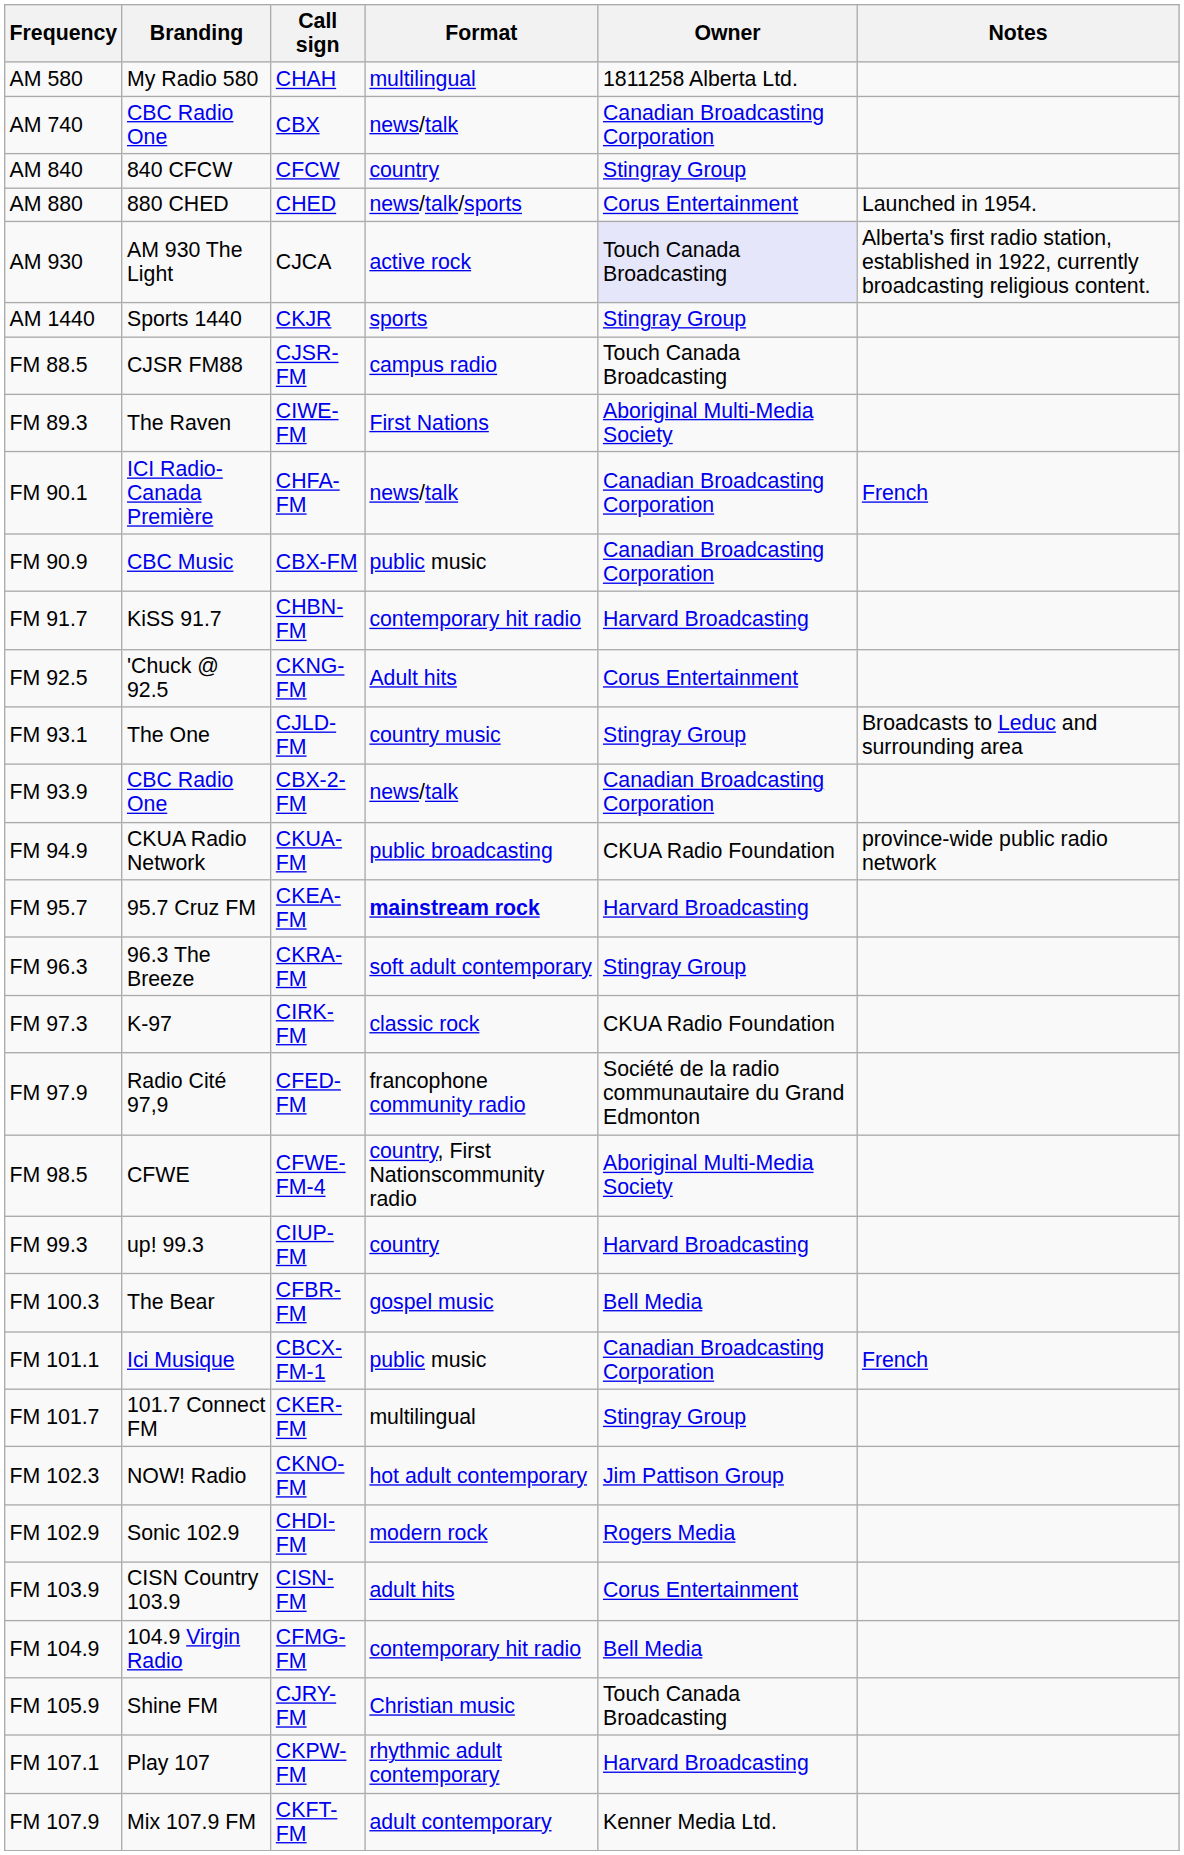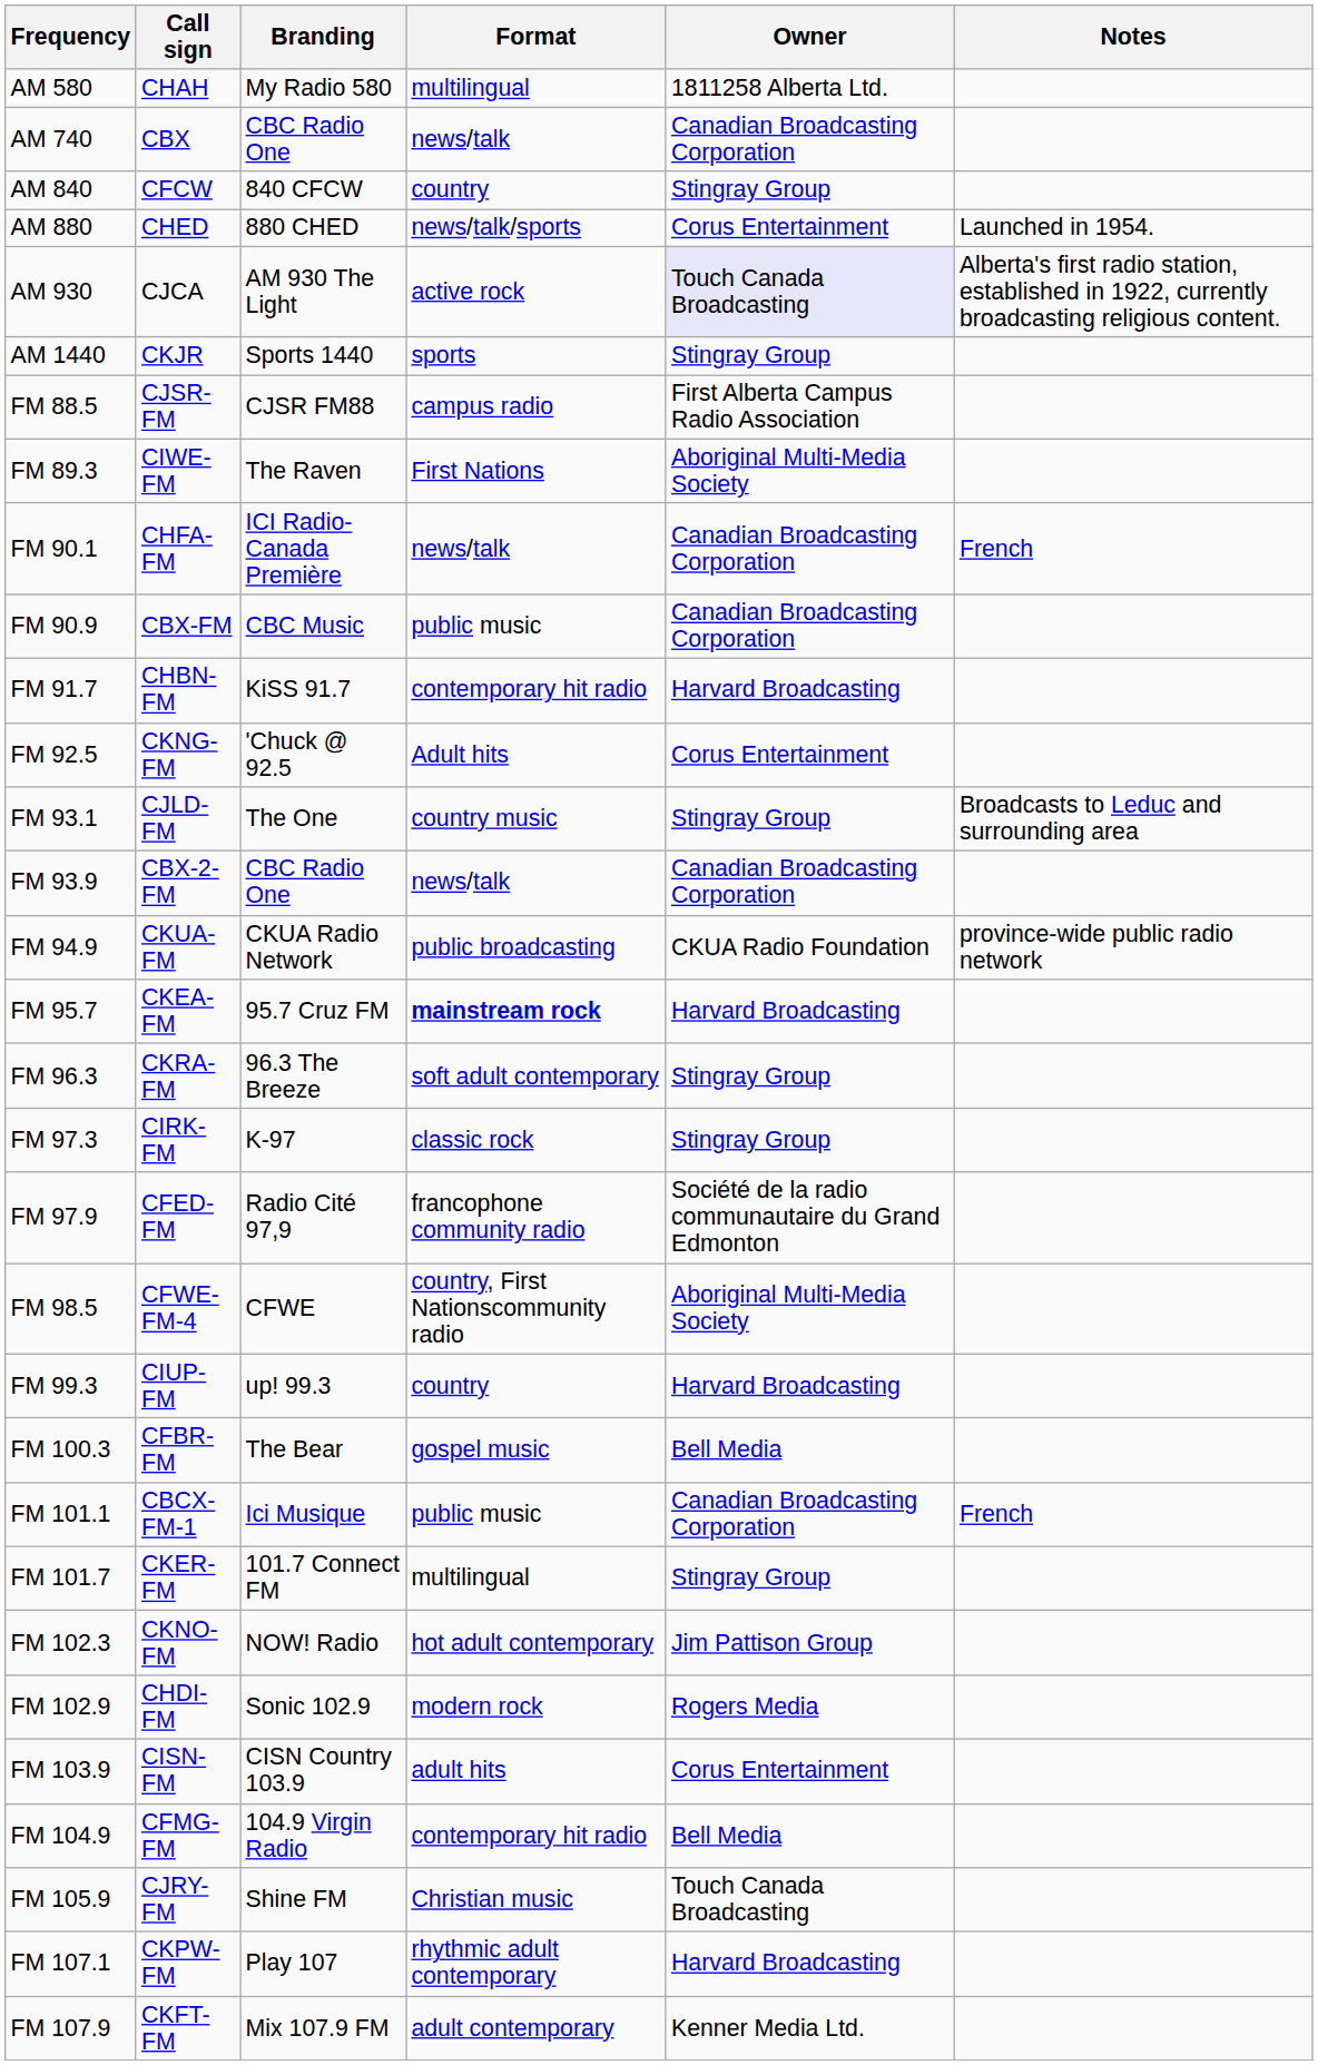 <table class="wikitable sortable"  width="100%">
 <tr>
 <th>Frequency</th>
+<th>Call sign</th>
 <th>Branding</th>
-<th>Call sign</th>
 <th>Format</th>
 <th>Owner</th>
 <th>Notes</th>
 </tr>
 <tr>
 <td>AM 580</td>
+<td><a href='#'>CHAH</a></td>
 <td>My Radio 580</td>
-<td><a href='#'>CHAH</a></td>
 <td><a href='#'>multilingual</a></td>
 <td>1811258 Alberta Ltd.</td>
 <td></td>
 </tr>
 <tr>
 <td>AM 740</td>
+<td><a href='#'>CBX</a></td>
 <td><a href='#'>CBC Radio One</a></td>
-<td><a href='#'>CBX</a></td>
 <td><a href='#'>news</a>/<a href='#'>talk</a></td>
 <td><a href='#'>Canadian Broadcasting Corporation</a></td>
 <td></td>
 </tr>
 <tr>
 <td>AM 840</td>
+<td><a href='#'>CFCW</a></td>
 <td>840 CFCW</td>
-<td><a href='#'>CFCW</a></td>
 <td><a href='#'>country</a></td>
 <td><a href='#'>Stingray Group</a></td>
 <td></td>
 </tr>
 <tr>
 <td>AM 880</td>
+<td><a href='#'>CHED</a></td>
 <td>880 CHED</td>
-<td><a href='#'>CHED</a></td>
 <td><a href='#'>news</a>/<a href='#'>talk</a>/<a href='#'>sports</a></td>
 <td><a href='#'>Corus Entertainment</a></td>
 <td>Launched in 1954.</td>
 </tr>
 <tr>
 <td>AM 930</td>
+<td>CJCA</td>
 <td>AM 930 The Light</td>
-<td>CJCA</td>
 <td><a href='#'>active rock</a></td>
 <td style="background: lavender;">Touch Canada Broadcasting</td>
 <td>Alberta's first radio station, established in 1922, currently broadcasting religious content.</td>
 </tr>
 <tr>
 <td>AM 1440</td>
+<td><a href='#'>CKJR</a></td>
 <td>Sports 1440</td>
-<td><a href='#'>CKJR</a></td>
 <td><a href='#'>sports</a></td>
 <td><a href='#'>Stingray Group</a></td>
 <td></td>
 </tr>
 <tr>
 <td>FM 88.5</td>
+<td><a href='#'>CJSR-FM</a></td>
 <td>CJSR FM88</td>
-<td><a href='#'>CJSR-FM</a></td>
 <td><a href='#'>campus radio</a></td>
-<td>Touch Canada Broadcasting</td>
+<td>First Alberta Campus Radio Association</td>
 <td></td>
 </tr>
 <tr>
 <td>FM 89.3</td>
+<td><a href='#'>CIWE-FM</a></td>
 <td>The Raven</td>
-<td><a href='#'>CIWE-FM</a></td>
 <td><a href='#'>First Nations</a></td>
 <td><a href='#'>Aboriginal Multi-Media Society</a></td>
 <td></td>
 </tr>
 <tr>
 <td>FM 90.1</td>
+<td><a href='#'>CHFA-FM</a></td>
 <td><a href='#'>ICI Radio-Canada Première</a></td>
-<td><a href='#'>CHFA-FM</a></td>
 <td><a href='#'>news</a>/<a href='#'>talk</a></td>
 <td><a href='#'>Canadian Broadcasting Corporation</a></td>
 <td><a href='#'>French</a></td>
 </tr>
 <tr>
 <td>FM 90.9</td>
+<td><a href='#'>CBX-FM</a></td>
 <td><a href='#'>CBC Music</a></td>
-<td><a href='#'>CBX-FM</a></td>
 <td><a href='#'>public</a> music</td>
 <td><a href='#'>Canadian Broadcasting Corporation</a></td>
 <td></td>
 </tr>
 <tr>
 <td>FM 91.7</td>
+<td><a href='#'>CHBN-FM</a></td>
 <td>KiSS 91.7</td>
-<td><a href='#'>CHBN-FM</a></td>
 <td><a href='#'>contemporary hit radio</a></td>
 <td><a href='#'>Harvard Broadcasting</a></td>
 <td></td>
 </tr>
 <tr>
 <td>FM 92.5</td>
+<td><a href='#'>CKNG-FM</a></td>
 <td>'Chuck @ 92.5</td>
-<td><a href='#'>CKNG-FM</a></td>
 <td><a href='#'>Adult hits</a></td>
 <td><a href='#'>Corus Entertainment</a></td>
 <td></td>
 </tr>
 <tr>
 <td>FM 93.1</td>
+<td><a href='#'>CJLD-FM</a></td>
 <td>The One</td>
-<td><a href='#'>CJLD-FM</a></td>
 <td><a href='#'>country music</a></td>
 <td><a href='#'>Stingray Group</a></td>
 <td>Broadcasts to <a href='#'>Leduc</a> and surrounding area</td>
 </tr>
 <tr>
 <td>FM 93.9</td>
+<td><a href='#'>CBX-2-FM</a></td>
 <td><a href='#'>CBC Radio One</a></td>
-<td><a href='#'>CBX-2-FM</a></td>
 <td><a href='#'>news</a>/<a href='#'>talk</a></td>
 <td><a href='#'>Canadian Broadcasting Corporation</a></td>
 <td></td>
 </tr>
 <tr>
 <td>FM 94.9</td>
+<td><a href='#'>CKUA-FM</a></td>
 <td>CKUA Radio Network</td>
-<td><a href='#'>CKUA-FM</a></td>
 <td><a href='#'>public broadcasting</a></td>
 <td>CKUA Radio Foundation</td>
 <td>province-wide public radio network</td>
 </tr>
 <tr>
 <td>FM 95.7</td>
+<td><a href='#'>CKEA-FM</a></td>
 <td>95.7 Cruz FM</td>
-<td><a href='#'>CKEA-FM</a></td>
 <td><strong><a href='#'>mainstream rock</a></strong></td>
 <td><a href='#'>Harvard Broadcasting</a></td>
 <td></td>
 </tr>
 <tr>
 <td>FM 96.3</td>
+<td><a href='#'>CKRA-FM</a></td>
 <td>96.3 The Breeze</td>
-<td><a href='#'>CKRA-FM</a></td>
 <td><a href='#'>soft adult contemporary</a></td>
 <td><a href='#'>Stingray Group</a></td>
 <td></td>
 </tr>
 <tr>
 <td>FM 97.3</td>
+<td><a href='#'>CIRK-FM</a></td>
 <td>K-97</td>
-<td><a href='#'>CIRK-FM</a></td>
 <td><a href='#'>classic rock</a></td>
-<td>CKUA Radio Foundation</td>
+<td><a href='#'>Stingray Group</a></td>
 <td></td>
 </tr>
 <tr>
 <td>FM 97.9</td>
+<td><a href='#'>CFED-FM</a></td>
 <td>Radio Cité 97,9</td>
-<td><a href='#'>CFED-FM</a></td>
 <td>francophone <a href='#'>community radio</a></td>
 <td>Société de la radio communautaire du Grand Edmonton</td>
 <td></td>
 </tr>
 <tr>
 <td>FM 98.5</td>
+<td><a href='#'>CFWE-FM-4</a></td>
 <td>CFWE</td>
-<td><a href='#'>CFWE-FM-4</a></td>
 <td><a href='#'>country</a>, First Nationscommunity radio</td>
 <td><a href='#'>Aboriginal Multi-Media Society</a></td>
 <td></td>
 </tr>
 <tr>
 <td>FM 99.3</td>
+<td><a href='#'>CIUP-FM</a></td>
 <td>up! 99.3</td>
-<td><a href='#'>CIUP-FM</a></td>
 <td><a href='#'>country</a></td>
 <td><a href='#'>Harvard Broadcasting</a></td>
 <td></td>
 </tr>
 <tr>
 <td>FM 100.3</td>
+<td><a href='#'>CFBR-FM</a></td>
 <td>The Bear</td>
-<td><a href='#'>CFBR-FM</a></td>
 <td><a href='#'>gospel music</a></td>
 <td><a href='#'>Bell Media</a></td>
 <td></td>
 </tr>
 <tr>
 <td>FM 101.1</td>
+<td><a href='#'>CBCX-FM-1</a></td>
 <td><a href='#'>Ici Musique</a></td>
-<td><a href='#'>CBCX-FM-1</a></td>
 <td><a href='#'>public</a> music</td>
 <td><a href='#'>Canadian Broadcasting Corporation</a></td>
 <td><a href='#'>French</a></td>
 </tr>
 <tr>
 <td>FM 101.7</td>
+<td><a href='#'>CKER-FM</a></td>
 <td>101.7 Connect FM</td>
-<td><a href='#'>CKER-FM</a></td>
 <td>multilingual</td>
 <td><a href='#'>Stingray Group</a></td>
 <td></td>
 </tr>
 <tr>
 <td>FM 102.3</td>
+<td><a href='#'>CKNO-FM</a></td>
 <td>NOW! Radio</td>
-<td><a href='#'>CKNO-FM</a></td>
 <td><a href='#'>hot adult contemporary</a></td>
 <td><a href='#'>Jim Pattison Group</a></td>
 <td></td>
 </tr>
 <tr>
 <td>FM 102.9</td>
+<td><a href='#'>CHDI-FM</a></td>
 <td>Sonic 102.9</td>
-<td><a href='#'>CHDI-FM</a></td>
 <td><a href='#'>modern rock</a></td>
 <td><a href='#'>Rogers Media</a></td>
 <td></td>
 </tr>
 <tr>
 <td>FM 103.9</td>
+<td><a href='#'>CISN-FM</a></td>
 <td>CISN Country 103.9</td>
-<td><a href='#'>CISN-FM</a></td>
 <td><a href='#'>adult hits</a></td>
 <td><a href='#'>Corus Entertainment</a></td>
 <td></td>
 </tr>
 <tr>
 <td>FM 104.9</td>
+<td><a href='#'>CFMG-FM</a></td>
 <td>104.9 <a href='#'>Virgin Radio</a></td>
-<td><a href='#'>CFMG-FM</a></td>
 <td><a href='#'>contemporary hit radio</a></td>
 <td><a href='#'>Bell Media</a></td>
 <td></td>
 </tr>
 <tr>
 <td>FM 105.9</td>
+<td><a href='#'>CJRY-FM</a></td>
 <td>Shine FM</td>
-<td><a href='#'>CJRY-FM</a></td>
 <td><a href='#'>Christian music</a></td>
 <td>Touch Canada Broadcasting</td>
 <td></td>
 </tr>
 <tr>
 <td>FM 107.1</td>
+<td><a href='#'>CKPW-FM</a></td>
 <td>Play 107</td>
-<td><a href='#'>CKPW-FM</a></td>
 <td><a href='#'>rhythmic adult contemporary</a></td>
 <td><a href='#'>Harvard Broadcasting</a></td>
 <td></td>
 </tr>
 <tr>
 <td>FM 107.9</td>
+<td><a href='#'>CKFT-FM</a></td>
 <td>Mix 107.9 FM</td>
-<td><a href='#'>CKFT-FM</a></td>
 <td><a href='#'>adult contemporary</a></td>
 <td>Kenner Media Ltd.</td>
 <td></td>
 </tr>
 </table>
